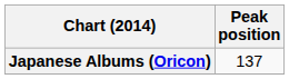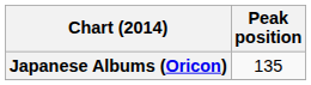 <table class="wikitable sortable plainrowheaders" style="text-align:center">
 <tr>
 <th scope="col">Chart (2014)</th>
 <th scope="col">Peak<br>position</th>
 </tr>
 <tr>
 <th scope="row">Japanese Albums (<a href='#'>Oricon</a>)</th>
-<td>137</td>
+<td>135</td>
 </tr>
 <tr>
 </tr>
 </table>
